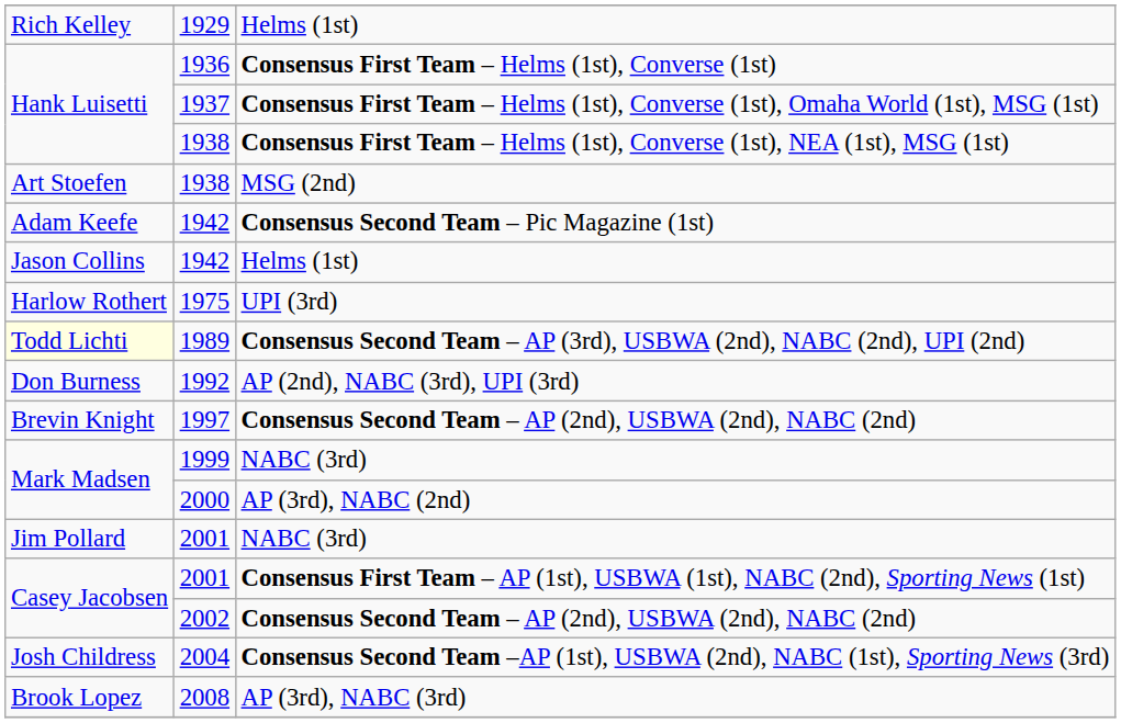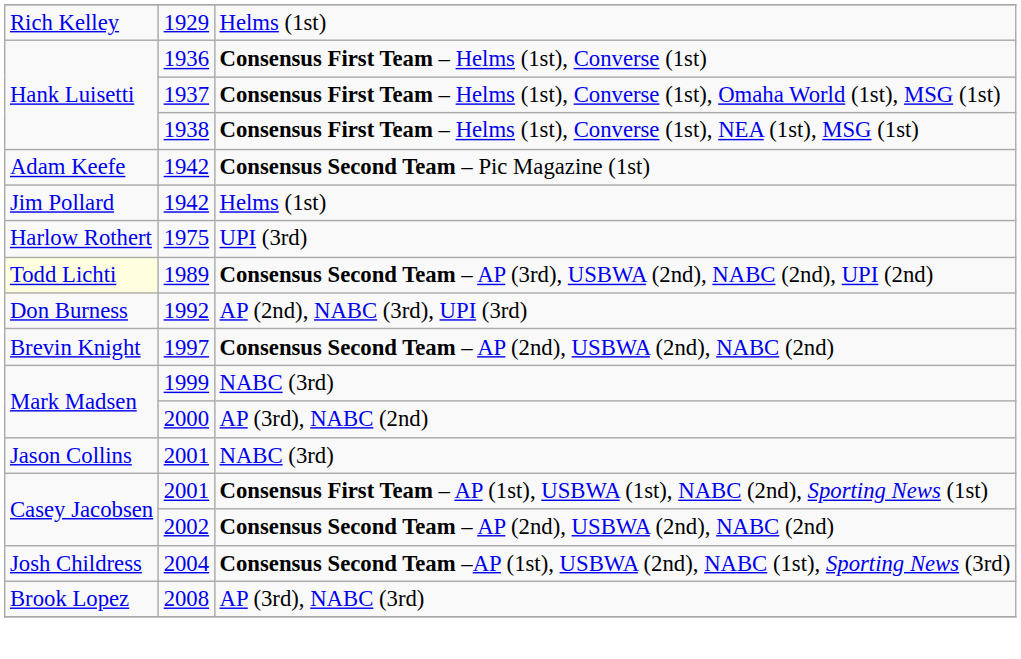 <table class="wikitable">
 <tr>
 </tr>
 <tr>
 <td><a href='#'>Rich Kelley</a></td>
 <td><a href='#'>1929</a></td>
 <td><a href='#'>Helms</a> (1st)</td>
 </tr>
 <tr>
 <td rowspan=3><a href='#'>Hank Luisetti</a></td>
 <td><a href='#'>1936</a></td>
 <td><strong>Consensus First Team</strong> – <a href='#'>Helms</a> (1st), <a href='#'>Converse</a> (1st)</td>
 </tr>
 <tr>
 <td><a href='#'>1937</a></td>
 <td><strong>Consensus First Team</strong> – <a href='#'>Helms</a> (1st), <a href='#'>Converse</a> (1st), <a href='#'>Omaha World</a> (1st), <a href='#'>MSG</a> (1st)</td>
 </tr>
 <tr>
 <td><a href='#'>1938</a></td>
 <td><strong>Consensus First Team</strong> – <a href='#'>Helms</a> (1st), <a href='#'>Converse</a> (1st), <a href='#'>NEA</a> (1st), <a href='#'>MSG</a> (1st)</td>
 </tr>
 <tr>
-<td><a href='#'>Art Stoefen</a></td>
-<td><a href='#'>1938</a></td>
-<td><a href='#'>MSG</a> (2nd)</td>
-</tr>
-<tr>
 <td><a href='#'>Adam Keefe</a></td>
 <td><a href='#'>1942</a></td>
 <td><strong>Consensus Second Team</strong> – Pic Magazine (1st)</td>
 </tr>
 <tr>
-<td><a href='#'>Jason Collins</a></td>
+<td><a href='#'>Jim Pollard</a></td>
 <td><a href='#'>1942</a></td>
 <td><a href='#'>Helms</a> (1st)</td>
 </tr>
 <tr>
 <td><a href='#'>Harlow Rothert</a></td>
 <td><a href='#'>1975</a></td>
 <td><a href='#'>UPI</a> (3rd)</td>
 </tr>
 <tr>
 <td style="background: lightyellow;"><a href='#'>Todd Lichti</a></td>
 <td><a href='#'>1989</a></td>
 <td><strong>Consensus Second Team</strong> – <a href='#'>AP</a> (3rd), <a href='#'>USBWA</a> (2nd), <a href='#'>NABC</a> (2nd), <a href='#'>UPI</a> (2nd)</td>
 </tr>
 <tr>
 <td><a href='#'>Don Burness</a></td>
 <td><a href='#'>1992</a></td>
 <td><a href='#'>AP</a> (2nd), <a href='#'>NABC</a> (3rd), <a href='#'>UPI</a> (3rd)</td>
 </tr>
 <tr>
 <td><a href='#'>Brevin Knight</a></td>
 <td><a href='#'>1997</a></td>
 <td><strong>Consensus Second Team</strong> – <a href='#'>AP</a> (2nd), <a href='#'>USBWA</a> (2nd), <a href='#'>NABC</a> (2nd)</td>
 </tr>
 <tr>
 <td rowspan=2><a href='#'>Mark Madsen</a></td>
 <td><a href='#'>1999</a></td>
 <td><a href='#'>NABC</a> (3rd)</td>
 </tr>
 <tr>
 <td><a href='#'>2000</a></td>
 <td><a href='#'>AP</a> (3rd), <a href='#'>NABC</a> (2nd)</td>
 </tr>
 <tr>
-<td><a href='#'>Jim Pollard</a></td>
+<td><a href='#'>Jason Collins</a></td>
 <td><a href='#'>2001</a></td>
 <td><a href='#'>NABC</a> (3rd)</td>
 </tr>
 <tr>
 <td rowspan=2><a href='#'>Casey Jacobsen</a></td>
 <td><a href='#'>2001</a></td>
 <td><strong>Consensus First Team</strong> – <a href='#'>AP</a> (1st), <a href='#'>USBWA</a> (1st), <a href='#'>NABC</a> (2nd), <em><a href='#'>Sporting News</a></em> (1st)</td>
 </tr>
 <tr>
 <td><a href='#'>2002</a></td>
 <td><strong>Consensus Second Team</strong> – <a href='#'>AP</a> (2nd), <a href='#'>USBWA</a> (2nd), <a href='#'>NABC</a> (2nd)</td>
 </tr>
 <tr>
 <td><a href='#'>Josh Childress</a></td>
 <td><a href='#'>2004</a></td>
 <td><strong>Consensus Second Team</strong> –<a href='#'>AP</a> (1st), <a href='#'>USBWA</a> (2nd), <a href='#'>NABC</a> (1st), <em><a href='#'>Sporting News</a></em> (3rd)</td>
 </tr>
 <tr>
 <td><a href='#'>Brook Lopez</a></td>
 <td><a href='#'>2008</a></td>
 <td><a href='#'>AP</a> (3rd), <a href='#'>NABC</a> (3rd)</td>
 </tr>
 <tr>
 </tr>
 </table>
